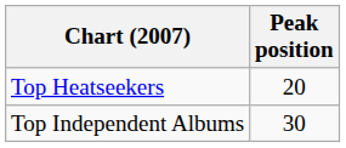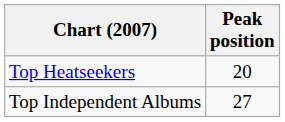 <table class="wikitable">
 <tr>
 <th>Chart (2007)</th>
 <th>Peak<br>position</th>
 </tr>
 <tr>
 <td><a href='#'>Top Heatseekers</a></td>
 <td align="center">20</td>
 </tr>
 <tr>
 <td>Top Independent Albums</td>
-<td align="center">30</td>
+<td align="center">27</td>
 </tr>
 </table>
